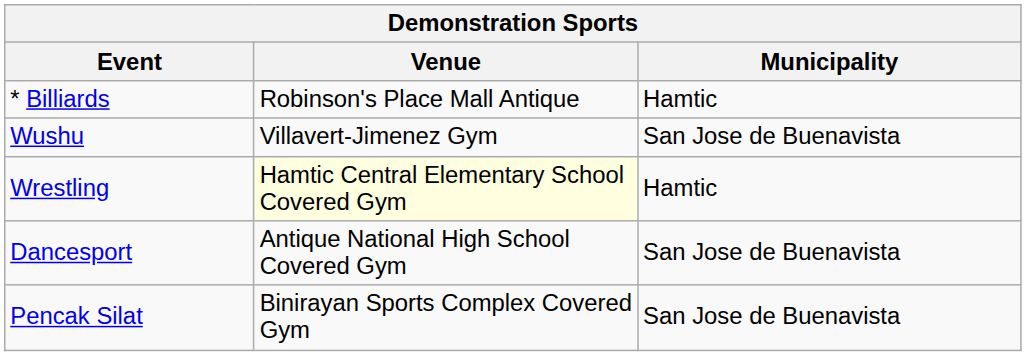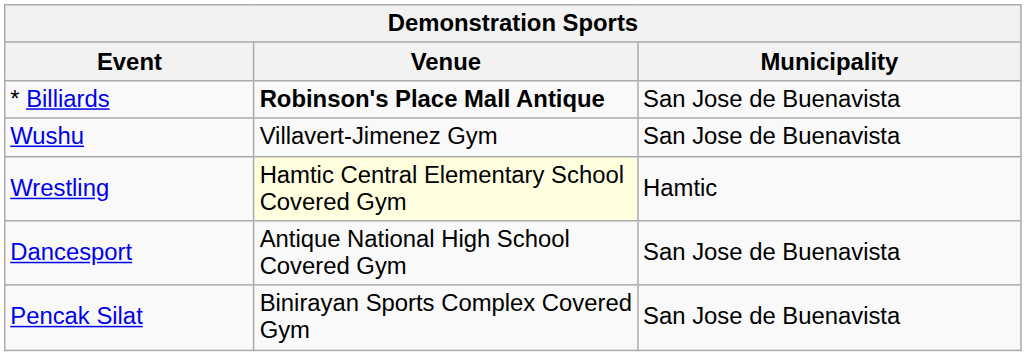 <table class="wikitable">
 <tr>
 <th colspan=5>Demonstration Sports</th>
 </tr>
 <tr>
 <th style="width:160px;">Event</th>
 <th style="width:250px;">Venue</th>
 <th style="width:250px;">Municipality</th>
 </tr>
 <tr>
 <td>* <a href='#'>Billiards</a></td>
-<td>Robinson's Place Mall Antique</td>
-<td>Hamtic</td>
+<td><strong>Robinson's Place Mall Antique</strong></td>
+<td>San Jose de Buenavista</td>
 </tr>
 <tr>
 <td> <a href='#'>Wushu</a></td>
 <td>Villavert-Jimenez Gym</td>
 <td>San Jose de Buenavista</td>
 </tr>
 <tr>
 <td> <a href='#'>Wrestling</a></td>
 <td style="background: lightyellow;">Hamtic Central Elementary School Covered Gym</td>
 <td>Hamtic</td>
 </tr>
 <tr>
 <td> <a href='#'>Dancesport</a></td>
 <td>Antique National High School Covered Gym</td>
 <td>San Jose de Buenavista</td>
 </tr>
 <tr>
 <td><a href='#'>Pencak Silat</a></td>
 <td>Binirayan Sports Complex Covered Gym</td>
 <td>San Jose de Buenavista</td>
 </tr>
 </table>
